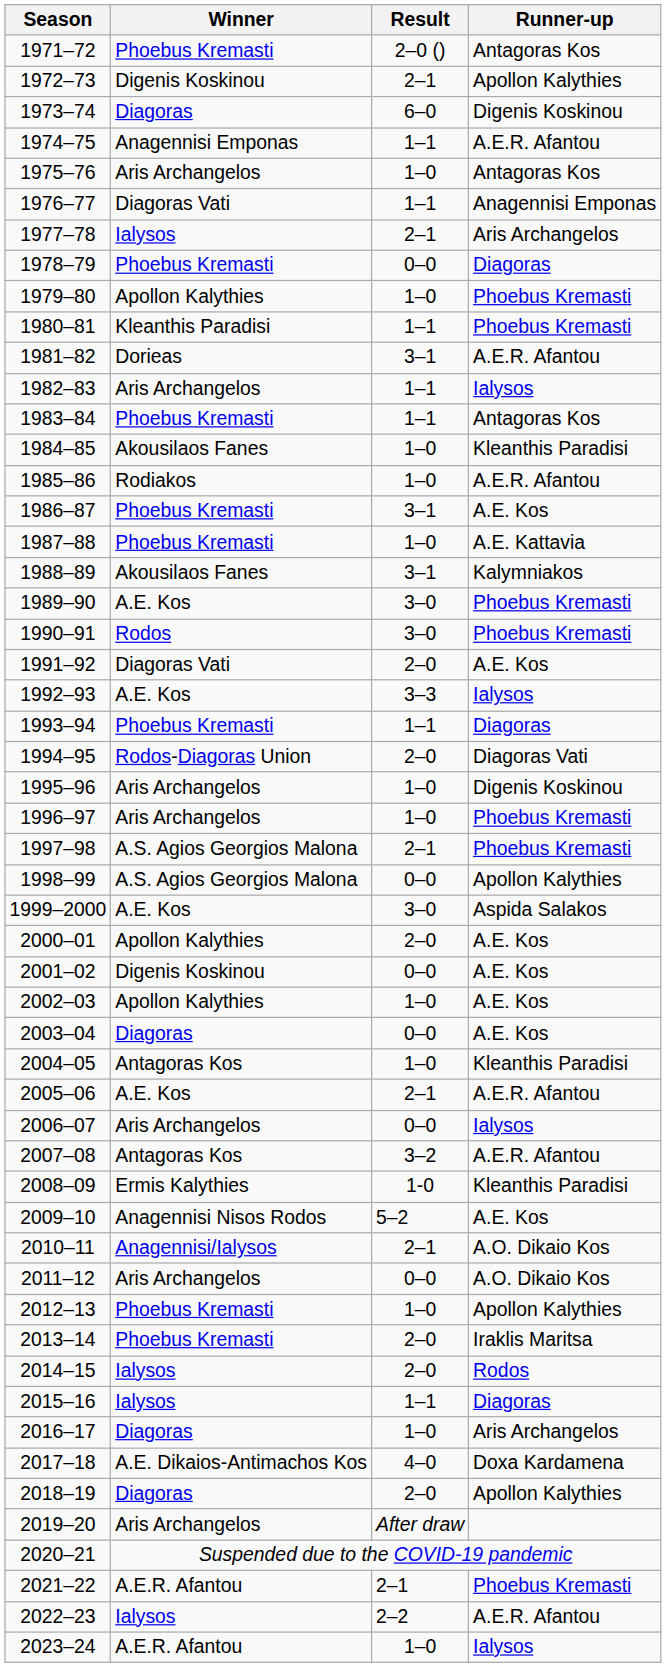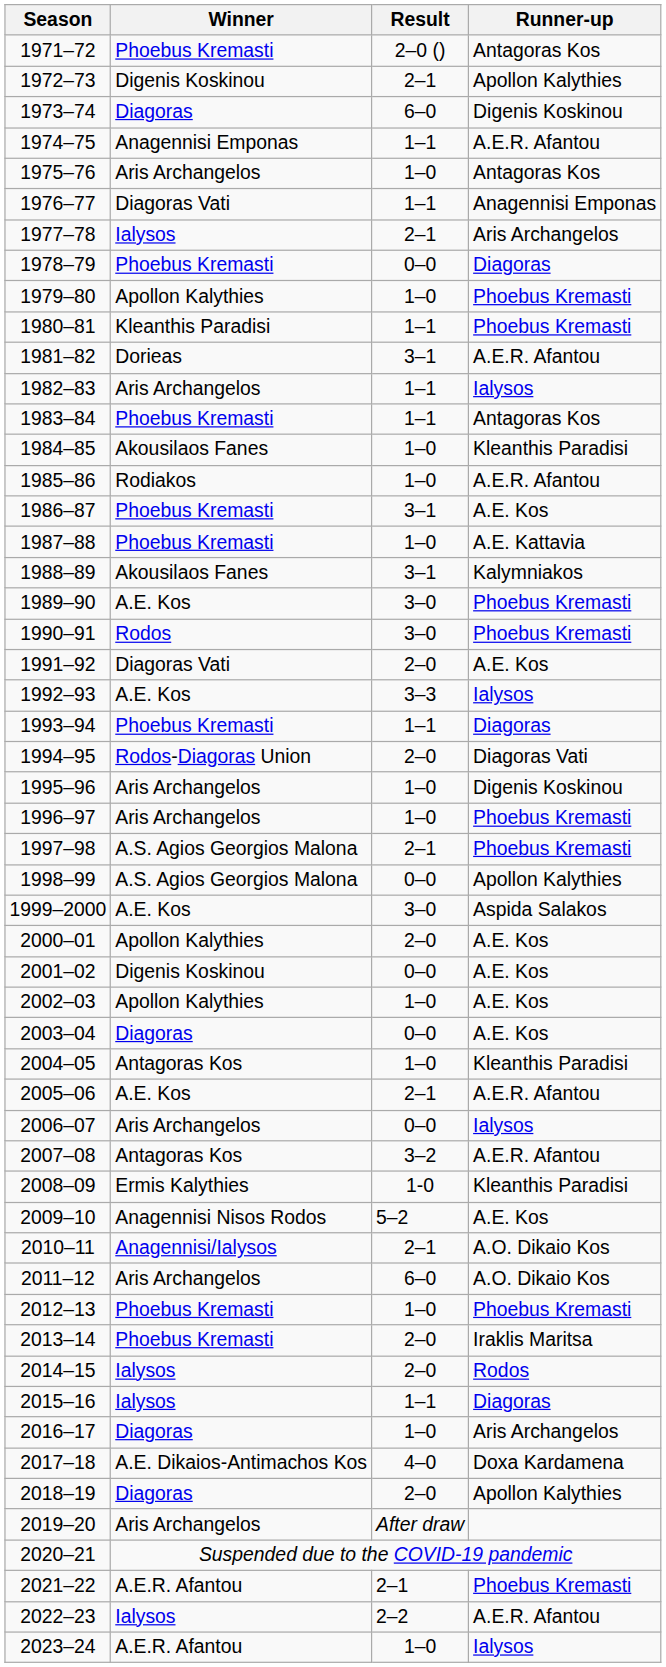 <table class="wikitable" style="text-align:left;margin-left:1em;">
 <tr>
 <th>Season</th>
 <th>Winner</th>
 <th>Result</th>
 <th>Runner-up</th>
 </tr>
 <tr>
 <td align="center">1971–72</td>
 <td><a href='#'>Phoebus Kremasti</a></td>
 <td align="center">2–0 ()</td>
 <td>Antagoras Kos</td>
 </tr>
 <tr>
 <td align="center">1972–73</td>
 <td>Digenis Koskinou</td>
 <td align="center">2–1</td>
 <td>Apollon Kalythies</td>
 </tr>
 <tr>
 <td align="center">1973–74</td>
 <td><a href='#'>Diagoras</a></td>
 <td align="center">6–0</td>
 <td>Digenis Koskinou</td>
 </tr>
 <tr>
 <td align="center">1974–75</td>
 <td>Anagennisi Emponas</td>
 <td align="center">1–1 </td>
 <td>A.E.R. Afantou</td>
 </tr>
 <tr>
 <td align="center">1975–76</td>
 <td>Aris Archangelos</td>
 <td align="center">1–0</td>
 <td>Antagoras Kos</td>
 </tr>
 <tr>
 <td align="center">1976–77</td>
 <td>Diagoras Vati</td>
 <td align="center">1–1 </td>
 <td>Anagennisi Emponas</td>
 </tr>
 <tr>
 <td align="center">1977–78</td>
 <td><a href='#'>Ialysos</a></td>
 <td align="center">2–1</td>
 <td>Aris Archangelos</td>
 </tr>
 <tr>
 <td align="center">1978–79</td>
 <td><a href='#'>Phoebus Kremasti</a></td>
 <td align="center">0–0 </td>
 <td><a href='#'>Diagoras</a></td>
 </tr>
 <tr>
 <td align="center">1979–80</td>
 <td>Apollon Kalythies</td>
 <td align="center">1–0</td>
 <td><a href='#'>Phoebus Kremasti</a></td>
 </tr>
 <tr>
 <td align="center">1980–81</td>
 <td>Kleanthis Paradisi</td>
 <td align="center">1–1 </td>
 <td><a href='#'>Phoebus Kremasti</a></td>
 </tr>
 <tr>
 <td align="center">1981–82</td>
 <td>Dorieas</td>
 <td align="center">3–1</td>
 <td>A.E.R. Afantou</td>
 </tr>
 <tr>
 <td align="center">1982–83</td>
 <td>Aris Archangelos</td>
 <td align="center">1–1 </td>
 <td><a href='#'>Ialysos</a></td>
 </tr>
 <tr>
 <td align="center">1983–84</td>
 <td><a href='#'>Phoebus Kremasti</a></td>
 <td align="center">1–1 </td>
 <td>Antagoras Kos</td>
 </tr>
 <tr>
 <td align="center">1984–85</td>
 <td>Akousilaos Fanes</td>
 <td align="center">1–0</td>
 <td>Kleanthis Paradisi</td>
 </tr>
 <tr>
 <td align="center">1985–86</td>
 <td>Rodiakos</td>
 <td align="center">1–0</td>
 <td>A.E.R. Afantou</td>
 </tr>
 <tr>
 <td align="center">1986–87</td>
 <td><a href='#'>Phoebus Kremasti</a></td>
 <td align="center">3–1</td>
 <td>A.E. Kos</td>
 </tr>
 <tr>
 <td align="center">1987–88</td>
 <td><a href='#'>Phoebus Kremasti</a></td>
 <td align="center">1–0</td>
 <td>A.E. Kattavia</td>
 </tr>
 <tr>
 <td align="center">1988–89</td>
 <td>Akousilaos Fanes</td>
 <td align="center">3–1</td>
 <td>Kalymniakos</td>
 </tr>
 <tr>
 <td align="center">1989–90</td>
 <td>A.E. Kos</td>
 <td align="center">3–0</td>
 <td><a href='#'>Phoebus Kremasti</a></td>
 </tr>
 <tr>
 <td align="center">1990–91</td>
 <td><a href='#'>Rodos</a></td>
 <td align="center">3–0</td>
 <td><a href='#'>Phoebus Kremasti</a></td>
 </tr>
 <tr>
 <td align="center">1991–92</td>
 <td>Diagoras Vati</td>
 <td align="center">2–0</td>
 <td>A.E. Kos</td>
 </tr>
 <tr>
 <td align="center">1992–93</td>
 <td>A.E. Kos</td>
 <td align="center">3–3 </td>
 <td><a href='#'>Ialysos</a></td>
 </tr>
 <tr>
 <td align="center">1993–94</td>
 <td><a href='#'>Phoebus Kremasti</a></td>
 <td align="center">1–1 </td>
 <td><a href='#'>Diagoras</a></td>
 </tr>
 <tr>
 <td align="center">1994–95</td>
 <td><a href='#'>Rodos</a>-<a href='#'>Diagoras</a> Union</td>
 <td align="center">2–0</td>
 <td>Diagoras Vati</td>
 </tr>
 <tr>
 <td align="center">1995–96</td>
 <td>Aris Archangelos</td>
 <td align="center">1–0</td>
 <td>Digenis Koskinou</td>
 </tr>
 <tr>
 <td align="center">1996–97</td>
 <td>Aris Archangelos</td>
 <td align="center">1–0</td>
 <td><a href='#'>Phoebus Kremasti</a></td>
 </tr>
 <tr>
 <td align="center">1997–98</td>
 <td>A.S. Agios Georgios Malona</td>
 <td align="center">2–1</td>
 <td><a href='#'>Phoebus Kremasti</a></td>
 </tr>
 <tr>
 <td align="center">1998–99</td>
 <td>A.S. Agios Georgios Malona</td>
 <td align="center">0–0 </td>
 <td>Apollon Kalythies</td>
 </tr>
 <tr>
 <td align="center">1999–2000</td>
 <td>A.E. Kos</td>
 <td align="center">3–0</td>
 <td>Aspida Salakos</td>
 </tr>
 <tr>
 <td align="center">2000–01</td>
 <td>Apollon Kalythies</td>
 <td align="center">2–0</td>
 <td>A.E. Kos</td>
 </tr>
 <tr>
 <td align="center">2001–02</td>
 <td>Digenis Koskinou</td>
 <td align="center">0–0 </td>
 <td>A.E. Kos</td>
 </tr>
 <tr>
 <td align="center">2002–03</td>
 <td>Apollon Kalythies</td>
 <td align="center">1–0</td>
 <td>A.E. Kos</td>
 </tr>
 <tr>
 <td align="center">2003–04</td>
 <td><a href='#'>Diagoras</a></td>
 <td align="center">0–0 </td>
 <td>A.E. Kos</td>
 </tr>
 <tr>
 <td align="center">2004–05</td>
 <td>Antagoras Kos</td>
 <td align="center">1–0</td>
 <td>Kleanthis Paradisi</td>
 </tr>
 <tr>
 <td align="center">2005–06</td>
 <td>A.E. Kos</td>
 <td align="center">2–1</td>
 <td>A.E.R. Afantou</td>
 </tr>
 <tr>
 <td align="center">2006–07</td>
 <td>Aris Archangelos</td>
 <td align="center">0–0 </td>
 <td><a href='#'>Ialysos</a></td>
 </tr>
 <tr>
 <td align="center">2007–08</td>
 <td>Antagoras Kos</td>
 <td align="center">3–2 </td>
 <td>A.E.R. Afantou</td>
 </tr>
 <tr>
 <td align="center">2008–09</td>
 <td>Ermis Kalythies</td>
 <td align="center">1-0 </td>
 <td>Kleanthis Paradisi</td>
 </tr>
 <tr>
 <td align="center">2009–10</td>
 <td>Anagennisi Nisos Rodos</td>
 <td>5–2</td>
 <td>A.E. Kos</td>
 </tr>
 <tr>
 <td align="center">2010–11</td>
 <td><a href='#'>Anagennisi/Ialysos</a></td>
 <td align="center">2–1</td>
 <td>A.O. Dikaio Kos</td>
 </tr>
 <tr>
 <td align="center">2011–12</td>
 <td>Aris Archangelos</td>
-<td align="center">0–0 </td>
+<td align="center">6–0</td>
 <td>A.O. Dikaio Kos</td>
 </tr>
 <tr>
 <td align="center">2012–13</td>
 <td><a href='#'>Phoebus Kremasti</a></td>
 <td align="center">1–0</td>
-<td>Apollon Kalythies</td>
+<td><a href='#'>Phoebus Kremasti</a></td>
 </tr>
 <tr>
 <td align="center">2013–14</td>
 <td><a href='#'>Phoebus Kremasti</a></td>
 <td align="center">2–0</td>
 <td>Iraklis Maritsa</td>
 </tr>
 <tr>
 <td align="center">2014–15</td>
 <td><a href='#'>Ialysos</a></td>
 <td align="center">2–0</td>
 <td><a href='#'>Rodos</a></td>
 </tr>
 <tr>
 <td align="center">2015–16</td>
 <td><a href='#'>Ialysos</a></td>
 <td align="center">1–1 </td>
 <td><a href='#'>Diagoras</a></td>
 </tr>
 <tr>
 <td align="center">2016–17</td>
 <td><a href='#'>Diagoras</a></td>
 <td align="center">1–0</td>
 <td>Aris Archangelos</td>
 </tr>
 <tr>
 <td align="center">2017–18</td>
 <td>A.E. Dikaios-Antimachos Kos</td>
 <td align="center">4–0</td>
 <td>Doxa Kardamena</td>
 </tr>
 <tr>
 <td align="center">2018–19</td>
 <td><a href='#'>Diagoras</a></td>
 <td align="center">2–0</td>
 <td>Apollon Kalythies</td>
 </tr>
 <tr>
 <td align="center">2019–20</td>
 <td>Aris Archangelos</td>
 <td align="center"><em>After draw</em></td>
 <td></td>
 </tr>
 <tr>
 <td align="center">2020–21</td>
 <td colspan="3" align="center"><em> Suspended due to the <a href='#'>COVID-19 pandemic</a></em></td>
 </tr>
 <tr>
 <td align="center">2021–22</td>
 <td>A.E.R. Afantou</td>
 <td>2–1</td>
 <td><a href='#'>Phoebus Kremasti</a></td>
 </tr>
 <tr>
 <td align="center">2022–23</td>
 <td><a href='#'>Ialysos</a></td>
 <td>2–2 </td>
 <td>A.E.R. Afantou</td>
 </tr>
 <tr>
 <td align="center">2023–24</td>
 <td>A.E.R. Afantou</td>
 <td align="center">1–0</td>
 <td><a href='#'>Ialysos</a></td>
 </tr>
 </table>
